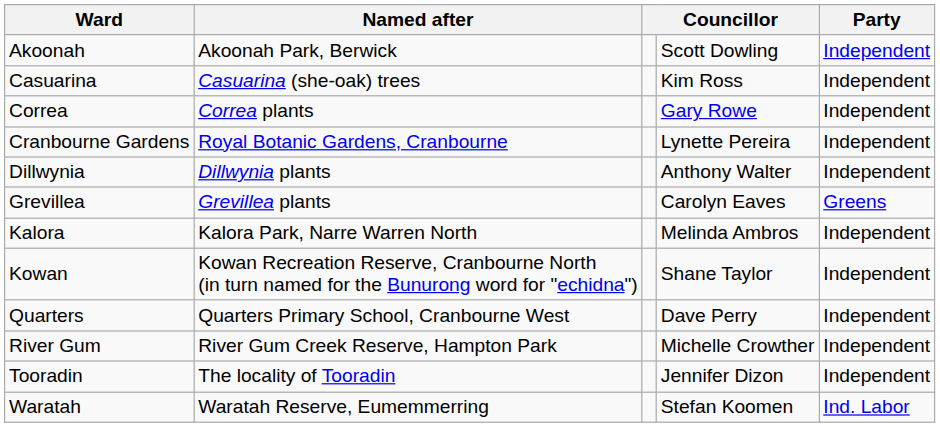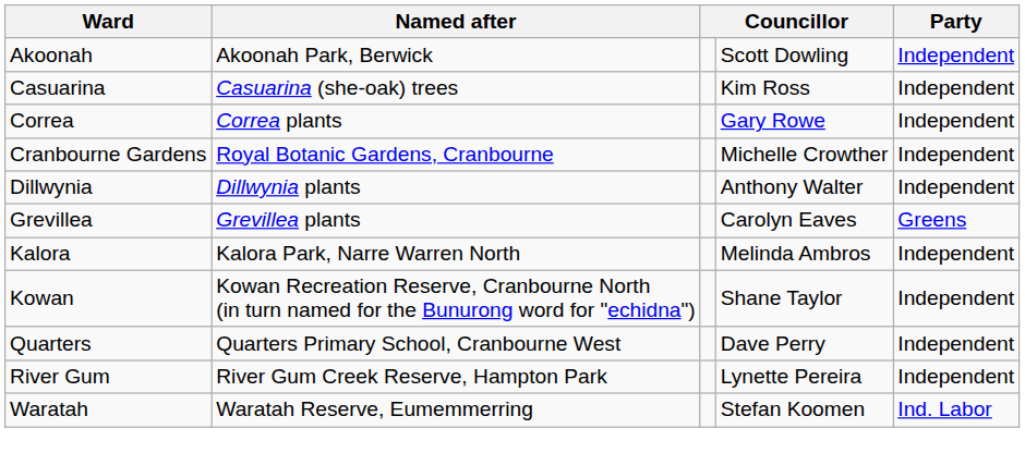 <table class="wikitable">
 <tr>
 <th>Ward</th>
 <th>Named after</th>
 <th colspan="2">Councillor</th>
 <th>Party</th>
 </tr>
 <tr>
 <td>Akoonah</td>
 <td>Akoonah Park, Berwick</td>
 <td> </td>
 <td>Scott Dowling</td>
 <td><a href='#'>Independent</a></td>
 </tr>
 <tr>
 <td>Casuarina</td>
 <td><em><a href='#'>Casuarina</a></em> (she-oak) trees</td>
 <td> </td>
 <td>Kim Ross</td>
 <td>Independent</td>
 </tr>
 <tr>
 <td>Correa</td>
 <td><a href='#'><em>Correa</em></a> plants</td>
 <td> </td>
 <td><a href='#'>Gary Rowe</a></td>
 <td>Independent</td>
 </tr>
 <tr>
 <td>Cranbourne Gardens</td>
 <td><a href='#'>Royal Botanic Gardens, Cranbourne</a></td>
 <td> </td>
-<td>Lynette Pereira</td>
+<td>Michelle Crowther</td>
 <td>Independent</td>
 </tr>
 <tr>
 <td>Dillwynia</td>
 <td><em><a href='#'>Dillwynia</a></em> plants</td>
 <td> </td>
 <td>Anthony Walter</td>
 <td>Independent</td>
 </tr>
 <tr>
 <td>Grevillea</td>
 <td><em><a href='#'>Grevillea</a></em> plants</td>
 <td> </td>
 <td>Carolyn Eaves</td>
 <td><a href='#'>Greens</a></td>
 </tr>
 <tr>
 <td>Kalora</td>
 <td>Kalora Park, Narre Warren North</td>
 <td> </td>
 <td>Melinda Ambros</td>
 <td>Independent</td>
 </tr>
 <tr>
 <td>Kowan</td>
 <td>Kowan Recreation Reserve, Cranbourne North<br>(in turn named for the <a href='#'>Bunurong</a> word for "<a href='#'>echidna</a>")</td>
 <td> </td>
 <td>Shane Taylor</td>
 <td>Independent</td>
 </tr>
 <tr>
 <td>Quarters</td>
 <td>Quarters Primary School, Cranbourne West</td>
 <td> </td>
 <td>Dave Perry</td>
 <td>Independent</td>
 </tr>
 <tr>
 <td>River Gum</td>
 <td>River Gum Creek Reserve, Hampton Park</td>
 <td> </td>
-<td>Michelle Crowther</td>
-<td>Independent</td>
-</tr>
-<tr>
-<td>Tooradin</td>
-<td>The locality of <a href='#'>Tooradin</a></td>
-<td> </td>
-<td>Jennifer Dizon</td>
+<td>Lynette Pereira</td>
 <td>Independent</td>
 </tr>
 <tr>
 <td>Waratah</td>
 <td>Waratah Reserve, Eumemmerring</td>
 <td> </td>
 <td>Stefan Koomen</td>
 <td><a href='#'>Ind. Labor</a></td>
 </tr>
 </table>
